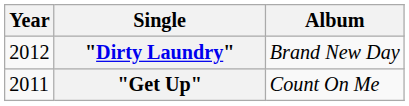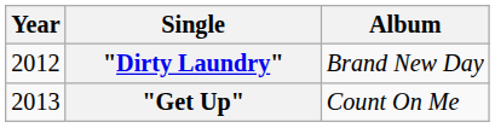 <table class="wikitable plainrowheaders">
 <tr>
 <th>Year</th>
 <th style="width:10em;">Single</th>
 <th>Album</th>
 </tr>
 <tr>
 <td>2012</td>
 <th scope="row">"<a href='#'>Dirty Laundry</a>"</th>
 <td><em>Brand New Day</em></td>
 </tr>
 <tr>
-<td>2011</td>
+<td>2013</td>
 <th scope="row">"Get Up"</th>
 <td><em>Count On Me</em></td>
 </tr>
 </table>
